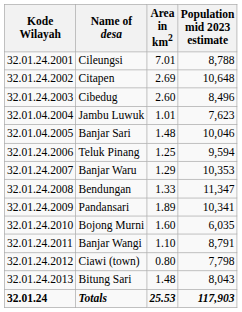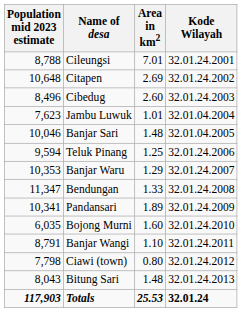 <table class="wikitable">
 <tr>
-<th>Kode <br>Wilayah</th>
+<th>Population<br>mid 2023<br>estimate</th>
 <th>Name of <br> <em>desa</em></th>
 <th>Area <br>in <br>km<sup>2</sup></th>
-<th>Population<br>mid 2023<br>estimate</th>
+<th>Kode <br>Wilayah</th>
 </tr>
 <tr>
-<td>32.01.24.2001</td>
+<td align="right">8,788</td>
 <td>Cileungsi</td>
 <td align="right">7.01</td>
-<td align="right">8,788</td>
+<td>32.01.24.2001</td>
 </tr>
 <tr>
-<td>32.01.24.2002</td>
+<td align="right">10,648</td>
 <td>Citapen</td>
 <td align="right">2.69</td>
-<td align="right">10,648</td>
+<td>32.01.24.2002</td>
 </tr>
 <tr>
-<td>32.01.24.2003</td>
+<td align="right">8,496</td>
 <td>Cibedug</td>
 <td align="right">2.60</td>
-<td align="right">8,496</td>
+<td>32.01.24.2003</td>
 </tr>
 <tr>
-<td>32.01.04.2004</td>
+<td align="right">7,623</td>
 <td>Jambu Luwuk</td>
 <td align="right">1.01</td>
-<td align="right">7,623</td>
+<td>32.01.04.2004</td>
 </tr>
 <tr>
-<td>32.01.04.2005</td>
+<td align="right">10,046</td>
 <td>Banjar Sari</td>
 <td align="right">1.48</td>
-<td align="right">10,046</td>
+<td>32.01.04.2005</td>
 </tr>
 <tr>
-<td>32.01.24.2006</td>
+<td align="right">9,594</td>
 <td>Teluk Pinang</td>
 <td align="right">1.25</td>
-<td align="right">9,594</td>
+<td>32.01.24.2006</td>
 </tr>
 <tr>
-<td>32.01.24.2007</td>
+<td align="right">10,353</td>
 <td>Banjar Waru</td>
 <td align="right">1.29</td>
-<td align="right">10,353</td>
+<td>32.01.24.2007</td>
 </tr>
 <tr>
-<td>32.01.24.2008</td>
+<td align="right">11,347</td>
 <td>Bendungan</td>
 <td align="right">1.33</td>
-<td align="right">11,347</td>
+<td>32.01.24.2008</td>
 </tr>
 <tr>
-<td>32.01.24.2009</td>
+<td align="right">10,341</td>
 <td>Pandansari</td>
 <td align="right">1.89</td>
-<td align="right">10,341</td>
+<td>32.01.24.2009</td>
 </tr>
 <tr>
-<td>32.01.24.2010</td>
+<td align="right">6,035</td>
 <td>Bojong Murni</td>
 <td align="right">1.60</td>
-<td align="right">6,035</td>
+<td>32.01.24.2010</td>
 </tr>
 <tr>
-<td>32.01.24.2011</td>
+<td align="right">8,791</td>
 <td>Banjar Wangi</td>
 <td align="right">1.10</td>
-<td align="right">8,791</td>
+<td>32.01.24.2011</td>
 </tr>
 <tr>
-<td>32.01.24.2012</td>
+<td align="right">7,798</td>
 <td>Ciawi (town)</td>
 <td align="right">0.80</td>
-<td align="right">7,798</td>
+<td>32.01.24.2012</td>
 </tr>
 <tr>
-<td>32.01.24.2013</td>
+<td align="right">8,043</td>
 <td>Bitung Sari</td>
 <td align="right">1.48</td>
-<td align="right">8,043</td>
+<td>32.01.24.2013</td>
 </tr>
 <tr>
-<td><strong>32.01.24</strong></td>
+<td align="right"><strong><em>117,903</em></strong></td>
 <td><strong><em>Totals</em></strong></td>
 <td align="right"><strong><em>25.53</em></strong></td>
-<td align="right"><strong><em>117,903</em></strong></td>
+<td><strong>32.01.24</strong></td>
 </tr>
 </table>
